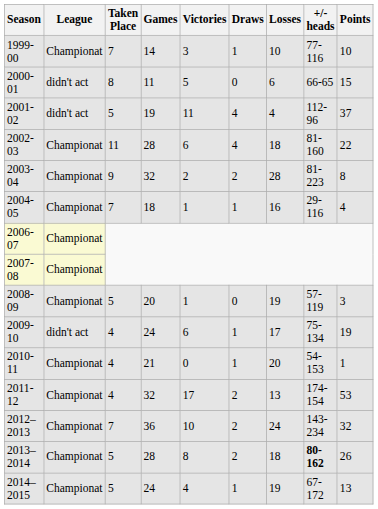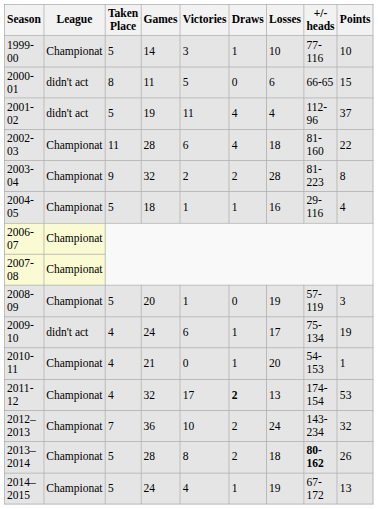 <table class="wikitable" width=60%>
 <tr>
 <th>Season</th>
 <th>League</th>
 <th>Taken Place</th>
 <th>Games</th>
 <th>Victories</th>
 <th>Draws</th>
 <th>Losses</th>
 <th>+/- heads</th>
 <th>Points</th>
 </tr>
 <tr bgcolor="#E5E5E5">
 <td>1999-00</td>
 <td>Championat</td>
-<td>7</td>
+<td>5</td>
 <td>14</td>
 <td>3</td>
 <td>1</td>
 <td>10</td>
 <td>77-116</td>
 <td>10</td>
 </tr>
 <tr bgcolor="#E5E5E5">
 <td>2000-01</td>
 <td>didn't act</td>
 <td>8</td>
 <td>11</td>
 <td>5</td>
 <td>0</td>
 <td>6</td>
 <td>66-65</td>
 <td>15</td>
 </tr>
 <tr bgcolor="#E5E5E5">
 <td>2001-02</td>
 <td>didn't act</td>
 <td>5</td>
 <td>19</td>
 <td>11</td>
 <td>4</td>
 <td>4</td>
 <td>112-96</td>
 <td>37</td>
 </tr>
 <tr bgcolor="#E5E5E5">
 <td>2002-03</td>
 <td>Championat</td>
 <td>11</td>
 <td>28</td>
 <td>6</td>
 <td>4</td>
 <td>18</td>
 <td>81-160</td>
 <td>22</td>
 </tr>
 <tr bgcolor="#E5E5E5">
 <td>2003-04</td>
 <td>Championat</td>
 <td>9</td>
 <td>32</td>
 <td>2</td>
 <td>2</td>
 <td>28</td>
 <td>81-223</td>
 <td>8</td>
 </tr>
 <tr bgcolor="#E5E5E5">
 <td>2004-05</td>
 <td>Championat</td>
-<td>7</td>
+<td>5</td>
 <td>18</td>
 <td>1</td>
 <td>1</td>
 <td>16</td>
 <td>29-116</td>
 <td>4</td>
 </tr>
 <tr bgcolor="#FAFAD3">
 <td>2006-07</td>
 <td>Championat</td>
 </tr>
 <tr bgcolor="#FAFAD3">
 <td>2007-08</td>
 <td>Championat</td>
 </tr>
 <tr bgcolor="#E5E5E5">
 <td>2008-09</td>
 <td>Championat</td>
 <td>5</td>
 <td>20</td>
 <td>1</td>
 <td>0</td>
 <td>19</td>
 <td>57-119</td>
 <td>3</td>
 </tr>
 <tr bgcolor="#E5E5E5">
 <td>2009-10</td>
 <td>didn't act</td>
 <td>4</td>
 <td>24</td>
 <td>6</td>
 <td>1</td>
 <td>17</td>
 <td>75-134</td>
 <td>19</td>
 </tr>
 <tr bgcolor="#E5E5E5">
 <td>2010-11</td>
 <td>Championat</td>
 <td>4</td>
 <td>21</td>
 <td>0</td>
 <td>1</td>
 <td>20</td>
 <td>54-153</td>
 <td>1</td>
 </tr>
 <tr bgcolor="#E5E5E5">
 <td>2011-12</td>
 <td>Championat</td>
 <td>4</td>
 <td>32</td>
 <td>17</td>
-<td>2</td>
+<td><strong>2</strong></td>
 <td>13</td>
 <td>174-154</td>
 <td>53</td>
 </tr>
 <tr bgcolor="#E5E5E5">
 <td>2012–2013</td>
 <td>Championat</td>
 <td>7</td>
 <td>36</td>
 <td>10</td>
 <td>2</td>
 <td>24</td>
 <td>143-234</td>
 <td>32</td>
 </tr>
 <tr bgcolor="#E5E5E5">
 <td>2013–2014</td>
 <td>Championat</td>
 <td>5</td>
 <td>28</td>
 <td>8</td>
 <td>2</td>
 <td>18</td>
 <td><strong>80-162</strong></td>
 <td>26</td>
 </tr>
 <tr bgcolor="#E5E5E5">
 <td>2014–2015</td>
 <td>Championat</td>
 <td>5</td>
 <td>24</td>
 <td>4</td>
 <td>1</td>
 <td>19</td>
 <td>67-172</td>
 <td>13</td>
 </tr>
 </table>
